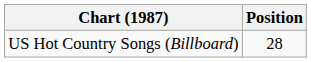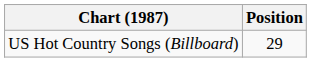 <table class="wikitable">
 <tr>
 <th>Chart (1987)</th>
 <th>Position</th>
 </tr>
 <tr>
 <td>US Hot Country Songs (<em>Billboard</em>)</td>
-<td align="center">28</td>
+<td align="center">29</td>
 </tr>
 </table>
